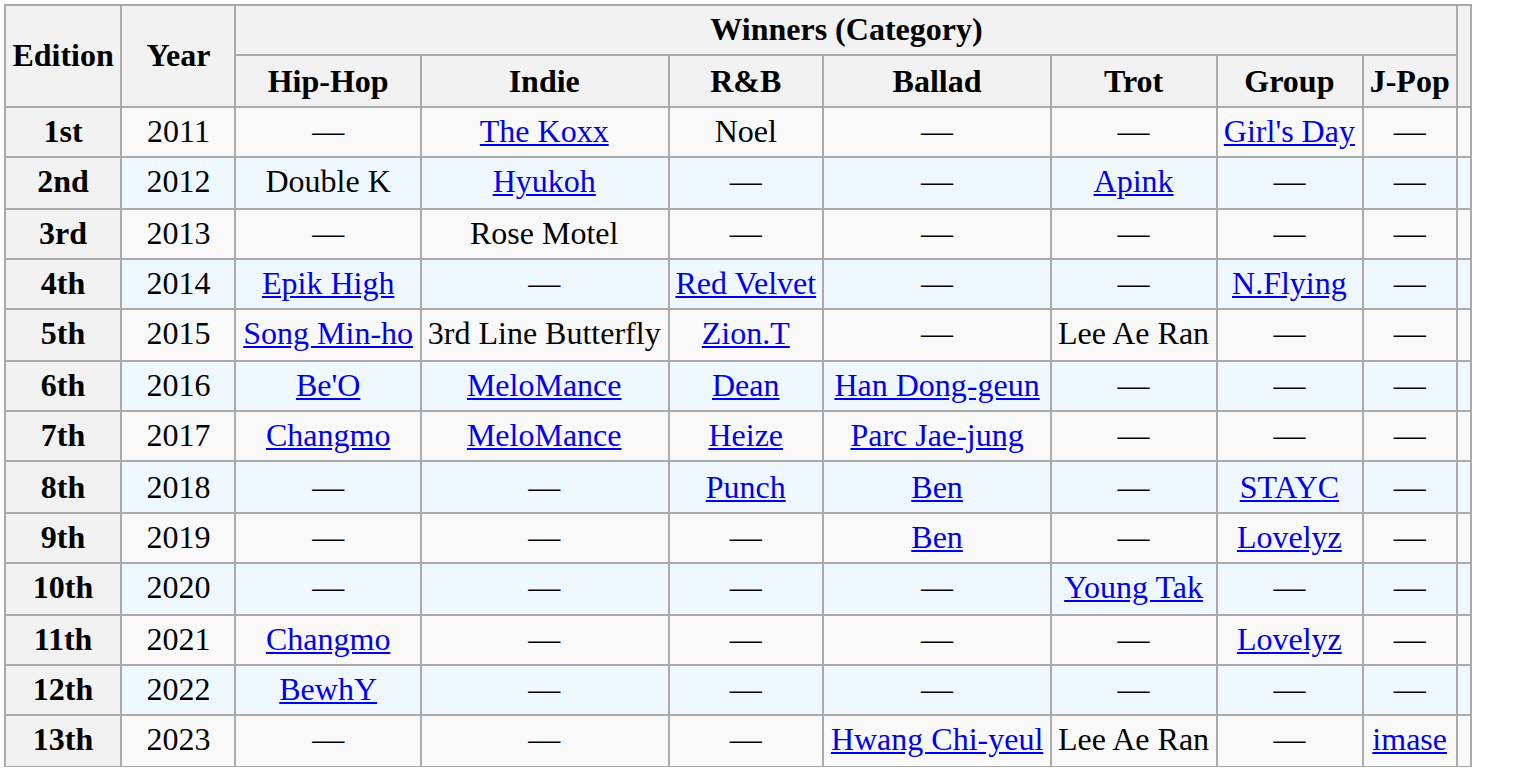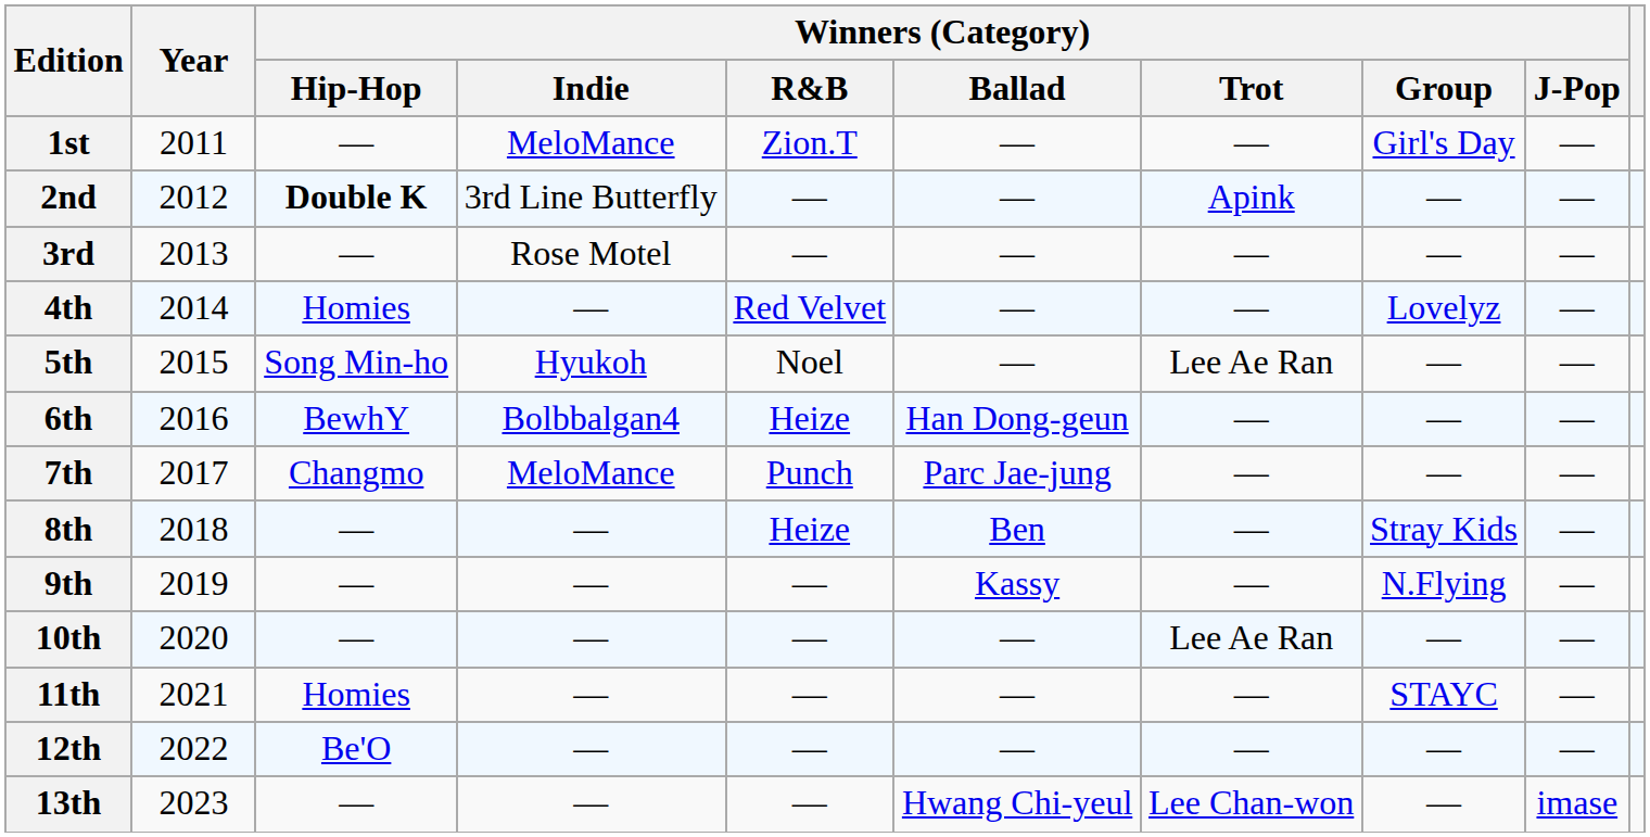 <table class="wikitable plainrowheaders" style="text-align: center">
 <tr>
 <th scope="col" rowspan="2" width="50">Edition</th>
 <th scope="col" rowspan="2" width="50">Year</th>
 <th scope="col" colspan="7" width="450">Winners (Category)</th>
 <th scope="col" rowspan="2"></th>
 </tr>
 <tr>
 <th>Hip-Hop</th>
 <th>Indie</th>
 <th>R&B</th>
 <th>Ballad</th>
 <th>Trot</th>
 <th>Group</th>
 <th>J-Pop</th>
 </tr>
 <tr>
 <th scope="row" style="text-align:center">1st</th>
 <td>2011</td>
 <td>—</td>
-<td><a href='#'>The Koxx</a></td>
-<td>Noel</td>
+<td><a href='#'>MeloMance</a></td>
+<td><a href='#'>Zion.T</a></td>
 <td>—</td>
 <td>—</td>
 <td><a href='#'>Girl's Day</a></td>
 <td>—</td>
 <td></td>
 </tr>
 <tr style="background:#F0F8FF">
 <th scope="row" style="text-align:center">2nd</th>
 <td>2012</td>
-<td>Double K</td>
-<td><a href='#'>Hyukoh</a></td>
+<td><strong>Double K</strong></td>
+<td>3rd Line Butterfly</td>
 <td>—</td>
 <td>—</td>
 <td><a href='#'>Apink</a></td>
 <td>—</td>
 <td>—</td>
 <td></td>
 </tr>
 <tr>
 <th scope="row" style="text-align:center">3rd</th>
 <td>2013</td>
 <td>—</td>
 <td>Rose Motel</td>
 <td>—</td>
 <td>—</td>
 <td>—</td>
 <td>—</td>
 <td>—</td>
 <td></td>
 </tr>
 <tr style="background:#F0F8FF">
 <th scope="row" style="text-align:center">4th</th>
 <td>2014</td>
-<td><a href='#'>Epik High</a></td>
+<td><a href='#'>Homies</a></td>
 <td>—</td>
 <td><a href='#'>Red Velvet</a></td>
 <td>—</td>
 <td>—</td>
-<td><a href='#'>N.Flying</a></td>
+<td><a href='#'>Lovelyz</a></td>
 <td>—</td>
 <td></td>
 </tr>
 <tr>
 <th scope="row" style="text-align:center">5th</th>
 <td>2015</td>
 <td><a href='#'>Song Min-ho</a></td>
-<td>3rd Line Butterfly</td>
-<td><a href='#'>Zion.T</a></td>
+<td><a href='#'>Hyukoh</a></td>
+<td>Noel</td>
 <td>—</td>
 <td>Lee Ae Ran</td>
 <td>—</td>
 <td>—</td>
 <td></td>
 </tr>
 <tr style="background:#F0F8FF">
 <th scope="row" style="text-align:center">6th</th>
 <td>2016</td>
-<td><a href='#'>Be'O</a></td>
-<td><a href='#'>MeloMance</a></td>
-<td><a href='#'>Dean</a></td>
+<td><a href='#'>BewhY</a></td>
+<td><a href='#'>Bolbbalgan4</a></td>
+<td><a href='#'>Heize</a></td>
 <td><a href='#'>Han Dong-geun</a></td>
 <td>—</td>
 <td>—</td>
 <td>—</td>
 <td></td>
 </tr>
 <tr>
 <th scope="row" style="text-align:center">7th</th>
 <td>2017</td>
 <td><a href='#'>Changmo</a></td>
 <td><a href='#'>MeloMance</a></td>
-<td><a href='#'>Heize</a></td>
+<td><a href='#'>Punch</a></td>
 <td><a href='#'>Parc Jae-jung</a></td>
 <td>—</td>
 <td>—</td>
 <td>—</td>
 <td></td>
 </tr>
 <tr style="background:#F0F8FF">
 <th scope="row" style="text-align:center">8th</th>
 <td>2018</td>
 <td>—</td>
 <td>—</td>
-<td><a href='#'>Punch</a></td>
+<td><a href='#'>Heize</a></td>
 <td><a href='#'>Ben</a></td>
 <td>—</td>
-<td><a href='#'>STAYC</a></td>
+<td><a href='#'>Stray Kids</a></td>
 <td>—</td>
 <td></td>
 </tr>
 <tr>
 <th scope="row" style="text-align:center">9th</th>
 <td>2019</td>
 <td>—</td>
 <td>—</td>
 <td>—</td>
-<td><a href='#'>Ben</a></td>
+<td><a href='#'>Kassy</a></td>
 <td>—</td>
-<td><a href='#'>Lovelyz</a></td>
+<td><a href='#'>N.Flying</a></td>
 <td>—</td>
 <td></td>
 </tr>
 <tr style="background:#F0F8FF">
 <th scope="row" style="text-align:center">10th</th>
 <td>2020</td>
 <td>—</td>
 <td>—</td>
 <td>—</td>
 <td>—</td>
-<td><a href='#'>Young Tak</a></td>
+<td>Lee Ae Ran</td>
 <td>—</td>
 <td>—</td>
 <td></td>
 </tr>
 <tr>
 <th scope="row" style="text-align:center">11th</th>
 <td>2021</td>
-<td><a href='#'>Changmo</a></td>
+<td><a href='#'>Homies</a></td>
 <td>—</td>
 <td>—</td>
 <td>—</td>
 <td>—</td>
-<td><a href='#'>Lovelyz</a></td>
+<td><a href='#'>STAYC</a></td>
 <td>—</td>
 <td></td>
 </tr>
 <tr style="background:#F0F8FF">
 <th scope="row" style="text-align:center">12th</th>
 <td>2022</td>
-<td><a href='#'>BewhY</a></td>
+<td><a href='#'>Be'O</a></td>
 <td>—</td>
 <td>—</td>
 <td>—</td>
 <td>—</td>
 <td>—</td>
 <td>—</td>
 <td></td>
 </tr>
 <tr>
 <th scope="row" style="text-align:center">13th</th>
 <td>2023</td>
 <td>—</td>
 <td>—</td>
 <td>—</td>
 <td><a href='#'>Hwang Chi-yeul</a></td>
-<td>Lee Ae Ran</td>
+<td><a href='#'>Lee Chan-won</a></td>
 <td>—</td>
 <td><a href='#'>imase</a></td>
 <td></td>
 </tr>
 </table>
